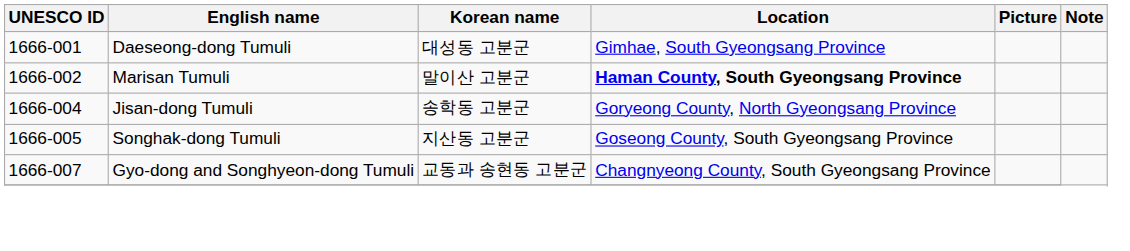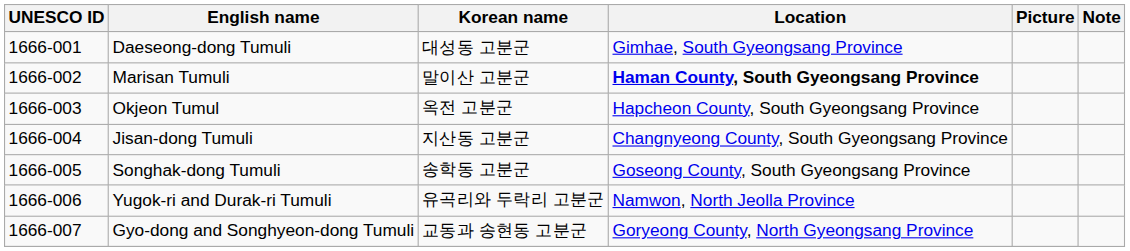 <table class="wikitable">
 <tr>
 <th>UNESCO ID</th>
 <th>English name</th>
 <th>Korean name</th>
 <th>Location</th>
 <th>Picture</th>
 <th>Note</th>
 </tr>
 <tr>
 <td>1666-001</td>
 <td>Daeseong-dong Tumuli</td>
 <td>대성동 고분군</td>
 <td><a href='#'>Gimhae</a>, <a href='#'>South Gyeongsang Province</a></td>
 <td></td>
 <td></td>
 </tr>
 <tr>
 <td>1666-002</td>
 <td>Marisan Tumuli</td>
 <td>말이산 고분군</td>
 <td><strong><a href='#'>Haman County</a>, South Gyeongsang Province</strong></td>
 <td></td>
 <td></td>
 </tr>
 <tr>
+<td>1666-003</td>
+<td>Okjeon Tumul</td>
+<td>옥전 고분군</td>
+<td><a href='#'>Hapcheon County</a>, South Gyeongsang Province</td>
+<td></td>
+<td></td>
+</tr>
+<tr>
 <td>1666-004</td>
 <td>Jisan-dong Tumuli</td>
-<td>송학동 고분군</td>
-<td><a href='#'>Goryeong County</a>, <a href='#'>North Gyeongsang Province</a></td>
+<td>지산동 고분군</td>
+<td><a href='#'>Changnyeong County</a>, South Gyeongsang Province</td>
 <td></td>
 <td></td>
 </tr>
 <tr>
 <td>1666-005</td>
 <td>Songhak-dong Tumuli</td>
-<td>지산동 고분군</td>
+<td>송학동 고분군</td>
 <td><a href='#'>Goseong County</a>, South Gyeongsang Province</td>
+<td></td>
+<td></td>
+</tr>
+<tr>
+<td>1666-006</td>
+<td>Yugok-ri and Durak-ri Tumuli</td>
+<td>유곡리와 두락리 고분군</td>
+<td><a href='#'>Namwon</a>, <a href='#'>North Jeolla Province</a></td>
 <td></td>
 <td></td>
 </tr>
 <tr>
 <td>1666-007</td>
 <td>Gyo-dong and Songhyeon-dong Tumuli</td>
 <td>교동과 송현동 고분군</td>
-<td><a href='#'>Changnyeong County</a>, South Gyeongsang Province</td>
+<td><a href='#'>Goryeong County</a>, <a href='#'>North Gyeongsang Province</a></td>
 <td></td>
 </tr>
 <tr>
 </tr>
 </table>
